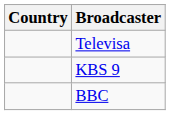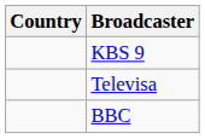 <table class="wikitable">
 <tr>
 <th align=center>Country</th>
 <th align=center>Broadcaster</th>
 </tr>
 <tr>
 <td></td>
-<td><a href='#'>Televisa</a></td>
+<td><a href='#'>KBS 9</a></td>
 </tr>
 <tr>
 <td></td>
-<td><a href='#'>KBS 9</a></td>
+<td><a href='#'>Televisa</a></td>
 </tr>
 <tr>
 <td></td>
 <td><a href='#'>BBC</a></td>
 </tr>
 </table>
